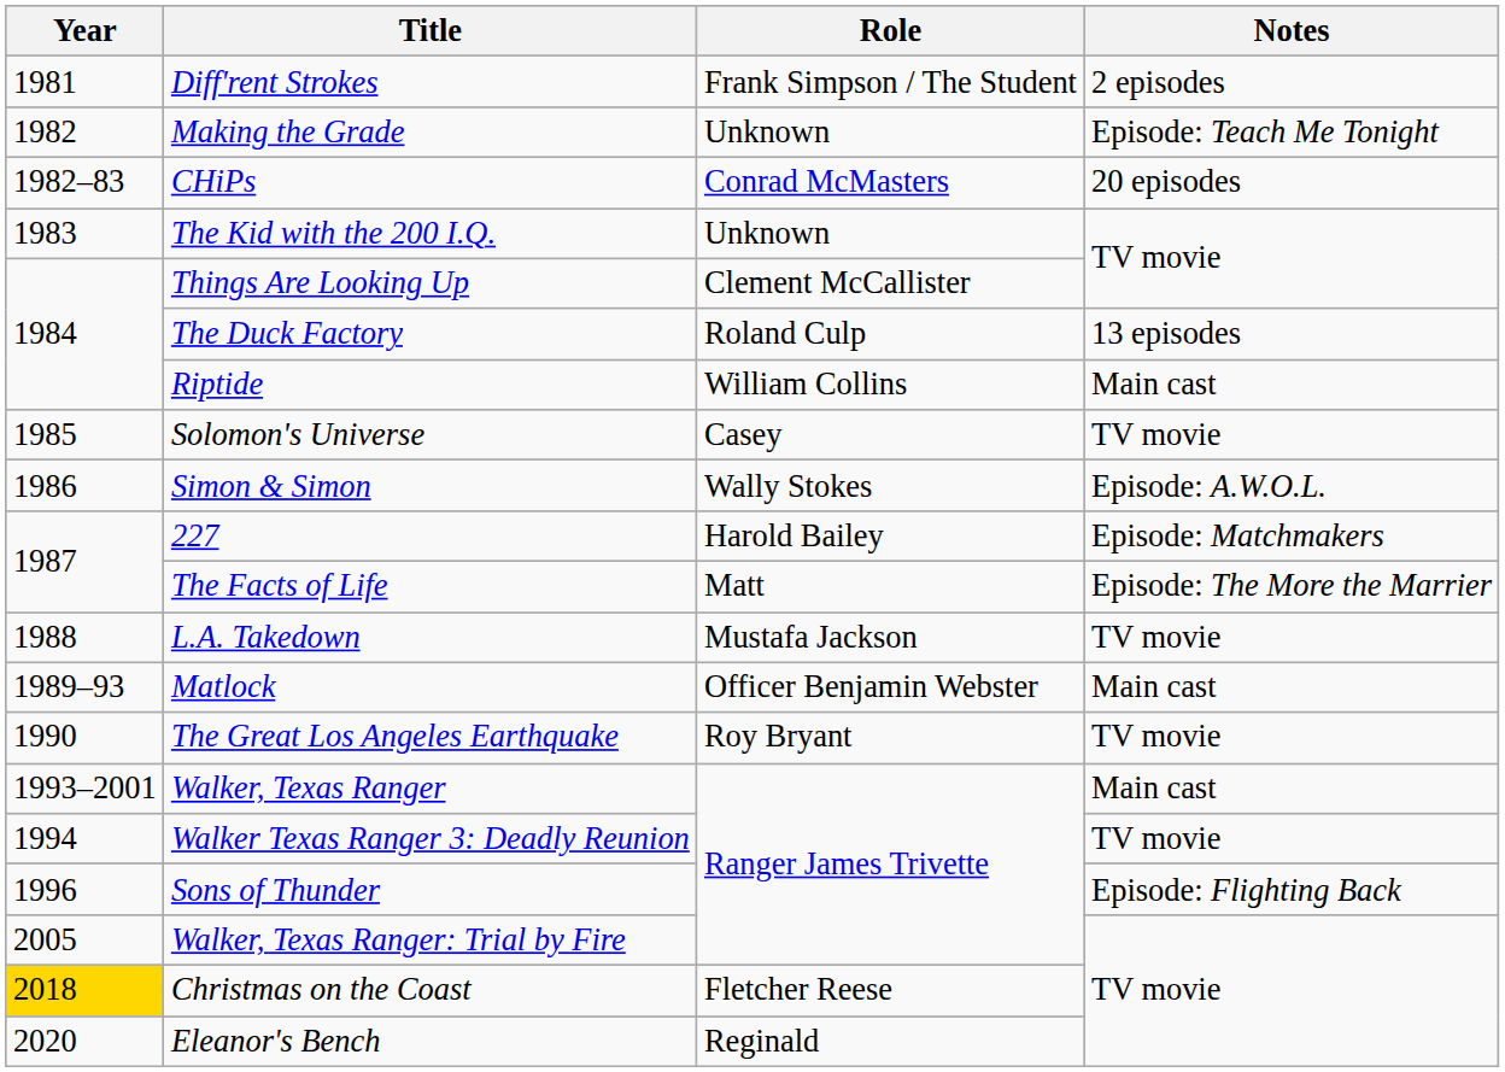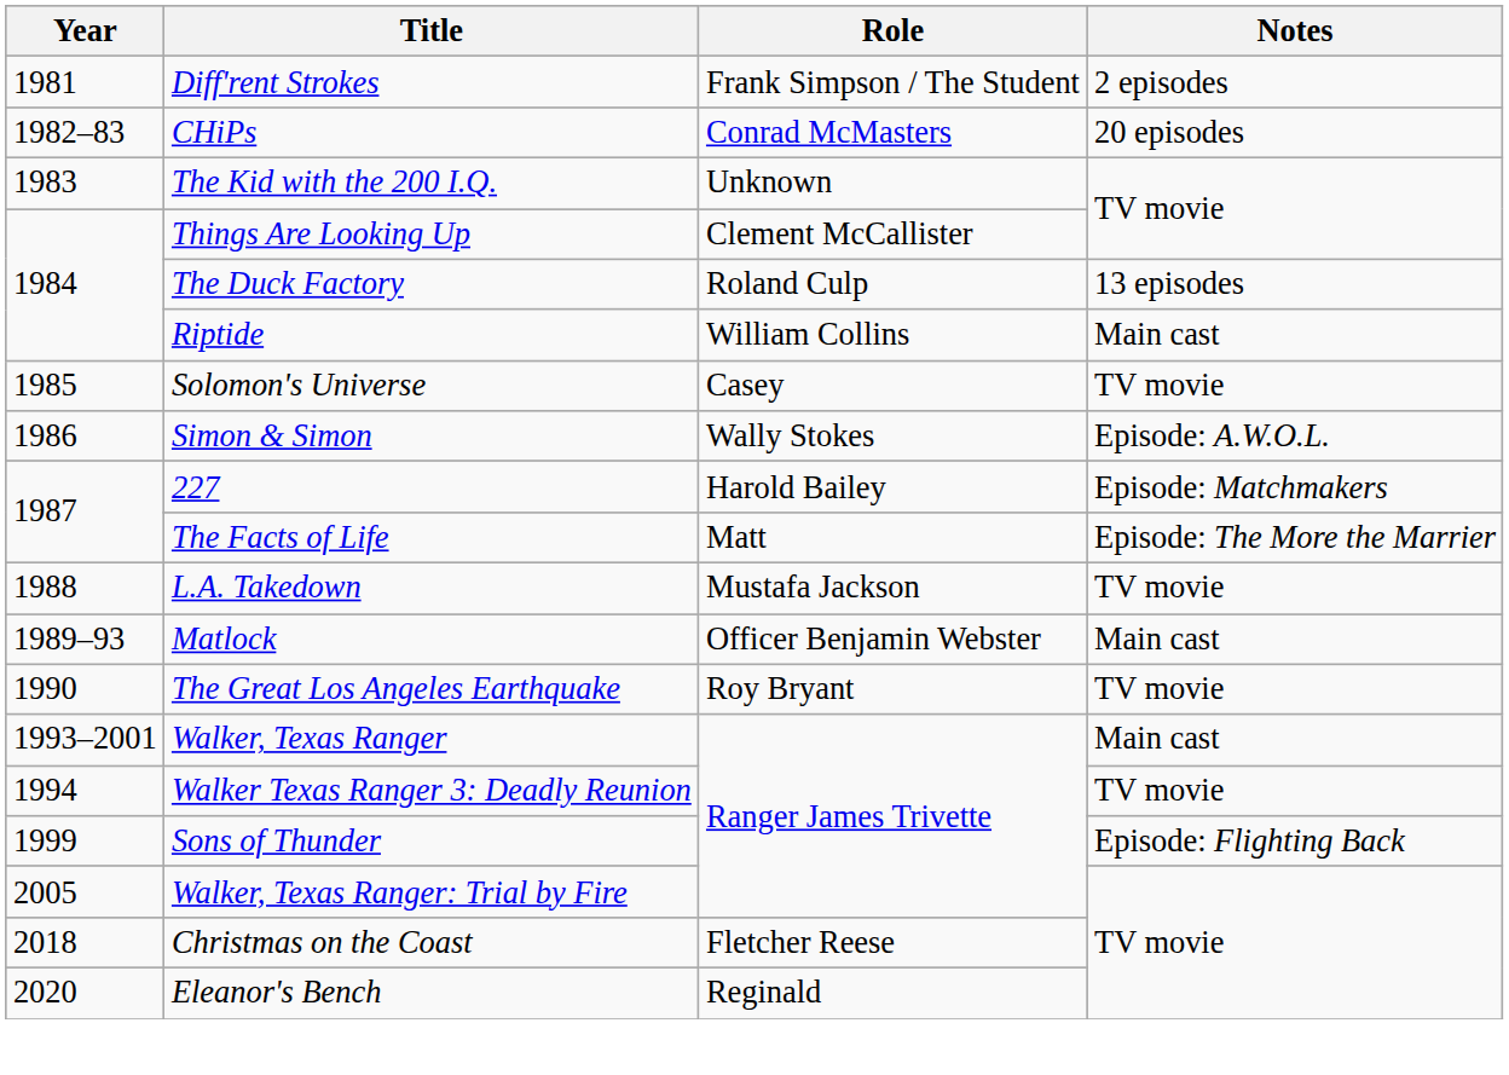 <table class="wikitable sortable">
 <tr>
 <th>Year</th>
 <th>Title</th>
 <th>Role</th>
 <th>Notes</th>
 </tr>
 <tr>
 <td>1981</td>
 <td><em><a href='#'>Diff'rent Strokes</a></em></td>
 <td>Frank Simpson / The Student</td>
 <td>2 episodes</td>
-</tr>
-<tr>
-<td>1982</td>
-<td><em><a href='#'>Making the Grade</a></em></td>
-<td>Unknown</td>
-<td>Episode: <em>Teach Me Tonight</em></td>
 </tr>
 <tr>
 <td>1982–83</td>
 <td><em><a href='#'>CHiPs</a></em></td>
 <td><a href='#'>Conrad McMasters</a></td>
 <td>20 episodes</td>
 </tr>
 <tr>
 <td>1983</td>
 <td><em><a href='#'>The Kid with the 200 I.Q.</a></em></td>
 <td>Unknown</td>
 <td rowspan="2">TV movie</td>
 </tr>
 <tr>
 <td rowspan=3>1984</td>
 <td><em><a href='#'>Things Are Looking Up</a></em></td>
 <td>Clement McCallister</td>
 </tr>
 <tr>
 <td><em><a href='#'>The Duck Factory</a></em></td>
 <td>Roland Culp</td>
 <td>13 episodes</td>
 </tr>
 <tr>
 <td><a href='#'><em>Riptide</em></a></td>
 <td>William Collins</td>
 <td>Main cast</td>
 </tr>
 <tr>
 <td>1985</td>
 <td><em>Solomon's Universe</em></td>
 <td>Casey</td>
 <td>TV movie</td>
 </tr>
 <tr>
 <td>1986</td>
 <td><em><a href='#'>Simon & Simon</a></em></td>
 <td>Wally Stokes</td>
 <td>Episode: <em>A.W.O.L.</em></td>
 </tr>
 <tr>
 <td rowspan=2>1987</td>
 <td><em><a href='#'>227</a></em></td>
 <td>Harold Bailey</td>
 <td>Episode: <em>Matchmakers</em></td>
 </tr>
 <tr>
 <td><em><a href='#'>The Facts of Life</a></em></td>
 <td>Matt</td>
 <td>Episode: <em>The More the Marrier</em></td>
 </tr>
 <tr>
 <td>1988</td>
 <td><em><a href='#'>L.A. Takedown</a></em></td>
 <td>Mustafa Jackson</td>
 <td>TV movie</td>
 </tr>
 <tr>
 <td>1989–93</td>
 <td><em><a href='#'>Matlock</a></em></td>
 <td>Officer Benjamin Webster</td>
 <td>Main cast</td>
 </tr>
 <tr>
 <td>1990</td>
 <td><em><a href='#'>The Great Los Angeles Earthquake</a></em></td>
 <td>Roy Bryant</td>
 <td>TV movie</td>
 </tr>
 <tr>
 <td>1993–2001</td>
 <td><em><a href='#'>Walker, Texas Ranger</a></em></td>
 <td rowspan="4"><a href='#'>Ranger James Trivette</a></td>
 <td>Main cast</td>
 </tr>
 <tr>
 <td>1994</td>
 <td><em><a href='#'>Walker Texas Ranger 3: Deadly Reunion</a></em></td>
 <td>TV movie</td>
 </tr>
 <tr>
-<td>1996</td>
+<td>1999</td>
 <td><em><a href='#'>Sons of Thunder</a></em></td>
 <td>Episode: <em>Flighting Back</em></td>
 </tr>
 <tr>
 <td>2005</td>
 <td><em><a href='#'>Walker, Texas Ranger: Trial by Fire</a></em></td>
 <td rowspan="3">TV movie</td>
 </tr>
 <tr>
-<td style="background: gold;">2018</td>
+<td>2018</td>
 <td><em>Christmas on the Coast</em></td>
 <td>Fletcher Reese</td>
 </tr>
 <tr>
 <td>2020</td>
 <td><em>Eleanor's Bench</em></td>
 <td>Reginald</td>
 </tr>
 </table>
